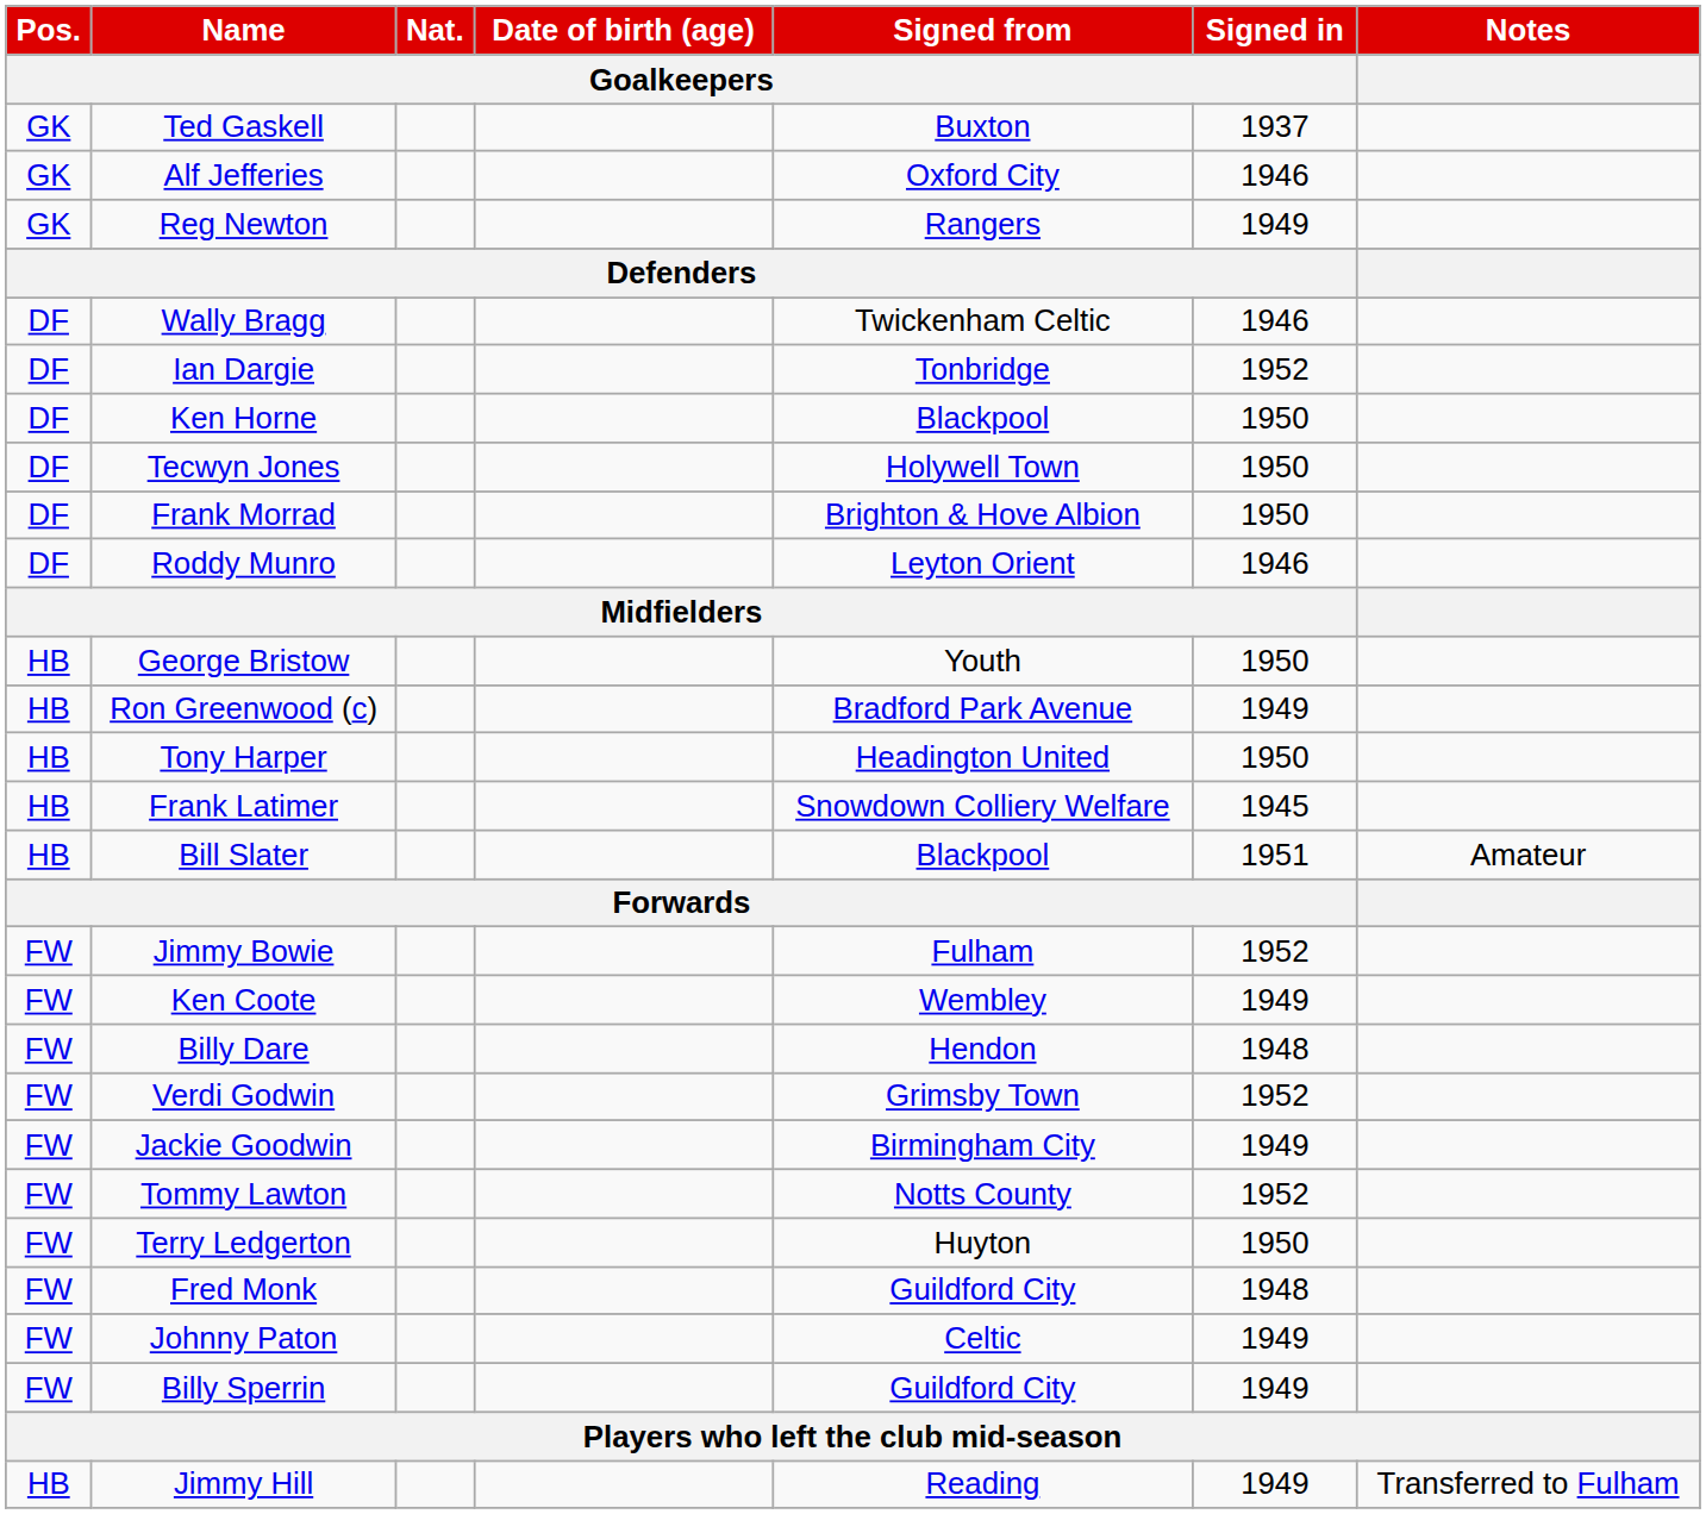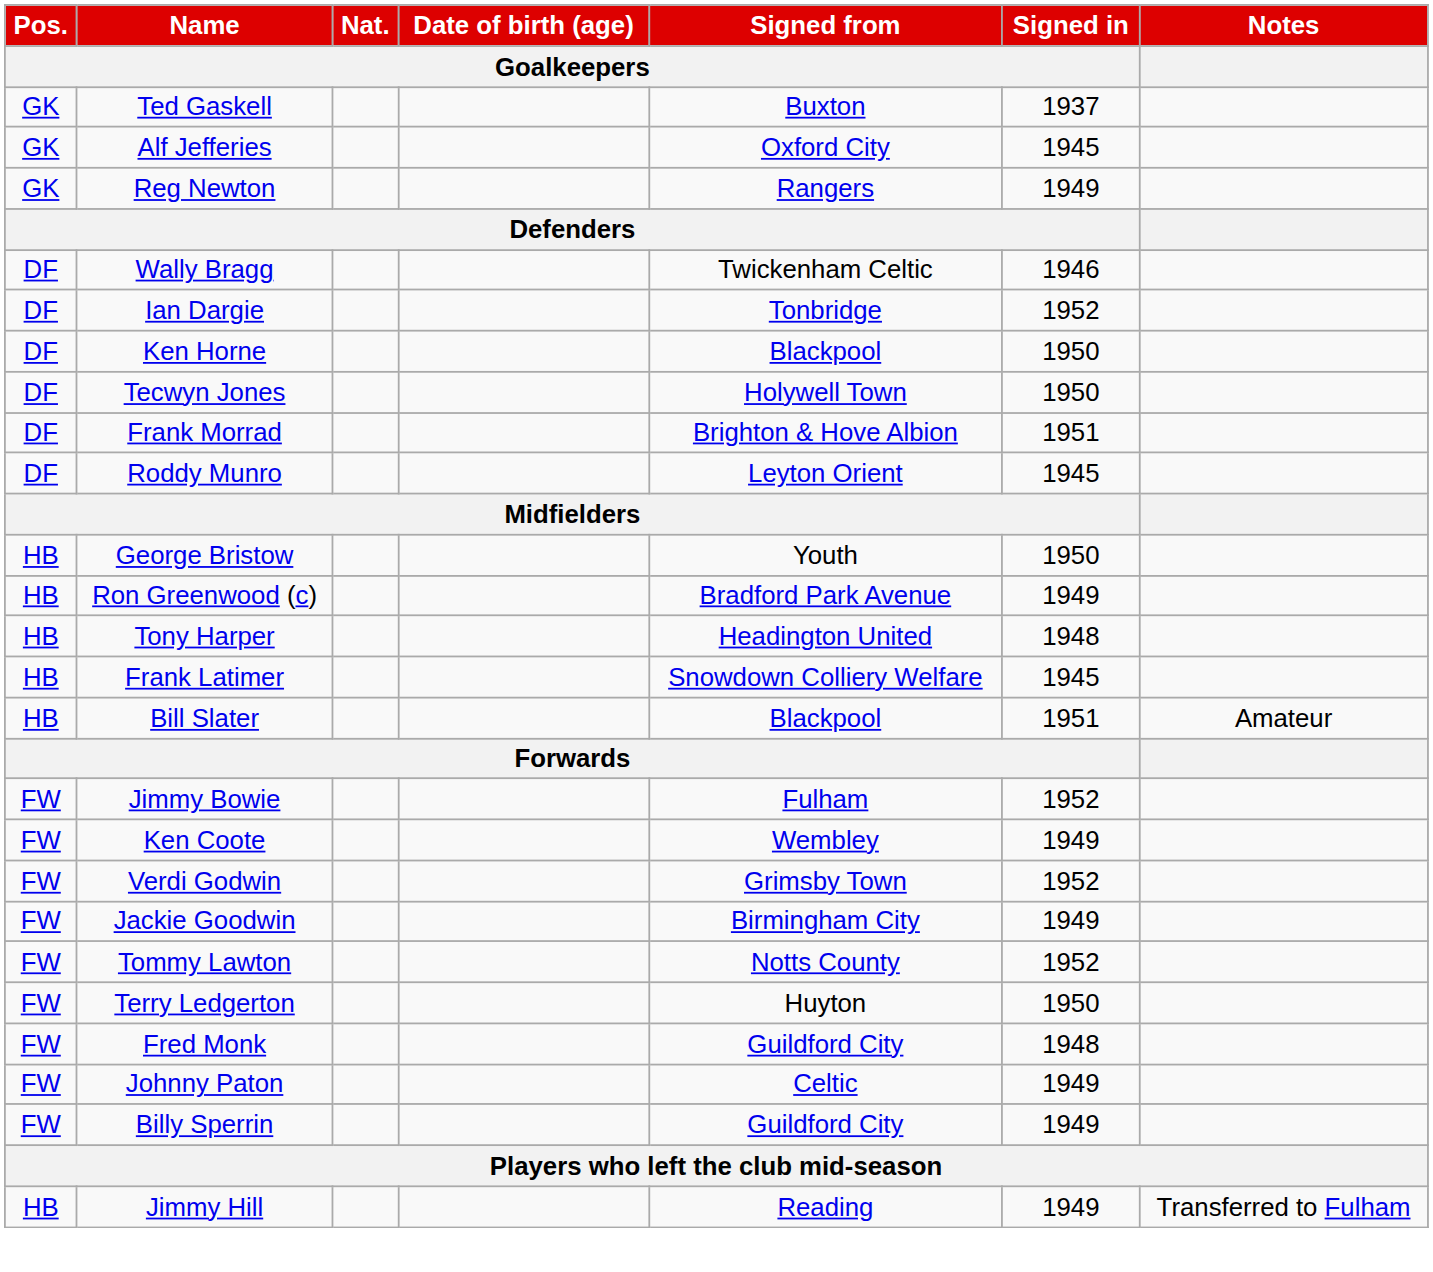 <table class="wikitable"  style="text-align:center; font-size:90%; width:90%;">
 <tr>
 <th style="background:#d00; color:white; text-align:center;">Pos.</th>
 <th style="background:#d00; color:white; text-align:center;">Name</th>
 <th style="background:#d00; color:white; text-align:center;">Nat.</th>
 <th style="background:#d00; color:white; text-align:center;">Date of birth (age)</th>
 <th style="background:#d00; color:white; text-align:center;">Signed from</th>
 <th style="background:#d00; color:white; text-align:center;">Signed in</th>
 <th style="background:#d00; color:white; text-align:center;">Notes</th>
 </tr>
 <tr>
 <th colspan="6">Goalkeepers</th>
 <th></th>
 </tr>
 <tr>
 <td><a href='#'>GK</a></td>
 <td><a href='#'>Ted Gaskell</a></td>
 <td></td>
 <td></td>
 <td><a href='#'>Buxton</a></td>
 <td>1937</td>
 <td></td>
 </tr>
 <tr>
 <td><a href='#'>GK</a></td>
 <td><a href='#'>Alf Jefferies</a></td>
 <td></td>
 <td></td>
 <td><a href='#'>Oxford City</a></td>
-<td>1946</td>
+<td>1945</td>
 <td></td>
 </tr>
 <tr>
 <td><a href='#'>GK</a></td>
 <td><a href='#'>Reg Newton</a></td>
 <td></td>
 <td></td>
 <td><a href='#'>Rangers</a></td>
 <td>1949</td>
 <td></td>
 </tr>
 <tr>
 <th colspan="6">Defenders</th>
 <th></th>
 </tr>
 <tr>
 <td><a href='#'>DF</a></td>
 <td><a href='#'>Wally Bragg</a></td>
 <td></td>
 <td></td>
 <td>Twickenham Celtic</td>
 <td>1946</td>
 <td></td>
 </tr>
 <tr>
 <td><a href='#'>DF</a></td>
 <td><a href='#'>Ian Dargie</a></td>
 <td></td>
 <td></td>
 <td><a href='#'>Tonbridge</a></td>
 <td>1952</td>
 <td></td>
 </tr>
 <tr>
 <td><a href='#'>DF</a></td>
 <td><a href='#'>Ken Horne</a></td>
 <td></td>
 <td></td>
 <td><a href='#'>Blackpool</a></td>
 <td>1950</td>
 <td></td>
 </tr>
 <tr>
 <td><a href='#'>DF</a></td>
 <td><a href='#'>Tecwyn Jones</a></td>
 <td></td>
 <td></td>
 <td><a href='#'>Holywell Town</a></td>
 <td>1950</td>
 <td></td>
 </tr>
 <tr>
 <td><a href='#'>DF</a></td>
 <td><a href='#'>Frank Morrad</a></td>
 <td></td>
 <td></td>
 <td><a href='#'>Brighton & Hove Albion</a></td>
-<td>1950</td>
+<td>1951</td>
 <td></td>
 </tr>
 <tr>
 <td><a href='#'>DF</a></td>
 <td><a href='#'>Roddy Munro</a></td>
 <td></td>
 <td></td>
 <td><a href='#'>Leyton Orient</a></td>
-<td>1946</td>
+<td>1945</td>
 <td></td>
 </tr>
 <tr>
 <th colspan="6">Midfielders</th>
 <th></th>
 </tr>
 <tr>
 <td><a href='#'>HB</a></td>
 <td><a href='#'>George Bristow</a></td>
 <td></td>
 <td></td>
 <td>Youth</td>
 <td>1950</td>
 <td></td>
 </tr>
 <tr>
 <td><a href='#'>HB</a></td>
 <td><a href='#'>Ron Greenwood</a> (<a href='#'>c</a>)</td>
 <td></td>
 <td></td>
 <td><a href='#'>Bradford Park Avenue</a></td>
 <td>1949</td>
 <td></td>
 </tr>
 <tr>
 <td><a href='#'>HB</a></td>
 <td><a href='#'>Tony Harper</a></td>
 <td></td>
 <td></td>
 <td><a href='#'>Headington United</a></td>
-<td>1950</td>
+<td>1948</td>
 <td></td>
 </tr>
 <tr>
 <td><a href='#'>HB</a></td>
 <td><a href='#'>Frank Latimer</a></td>
 <td></td>
 <td></td>
 <td><a href='#'>Snowdown Colliery Welfare</a></td>
 <td>1945</td>
 <td></td>
 </tr>
 <tr>
 <td><a href='#'>HB</a></td>
 <td><a href='#'>Bill Slater</a></td>
 <td></td>
 <td></td>
 <td><a href='#'>Blackpool</a></td>
 <td>1951</td>
 <td>Amateur</td>
 </tr>
 <tr>
 <th colspan="6">Forwards</th>
 <th></th>
 </tr>
 <tr>
 <td><a href='#'>FW</a></td>
 <td><a href='#'>Jimmy Bowie</a></td>
 <td></td>
 <td></td>
 <td><a href='#'>Fulham</a></td>
 <td>1952</td>
 <td></td>
 </tr>
 <tr>
 <td><a href='#'>FW</a></td>
 <td><a href='#'>Ken Coote</a></td>
 <td></td>
 <td></td>
 <td><a href='#'>Wembley</a></td>
 <td>1949</td>
-<td></td>
-</tr>
-<tr>
-<td><a href='#'>FW</a></td>
-<td><a href='#'>Billy Dare</a></td>
-<td></td>
-<td></td>
-<td><a href='#'>Hendon</a></td>
-<td>1948</td>
 <td></td>
 </tr>
 <tr>
 <td><a href='#'>FW</a></td>
 <td><a href='#'>Verdi Godwin</a></td>
 <td></td>
 <td></td>
 <td><a href='#'>Grimsby Town</a></td>
 <td>1952</td>
 <td></td>
 </tr>
 <tr>
 <td><a href='#'>FW</a></td>
 <td><a href='#'>Jackie Goodwin</a></td>
 <td></td>
 <td></td>
 <td><a href='#'>Birmingham City</a></td>
 <td>1949</td>
 <td></td>
 </tr>
 <tr>
 <td><a href='#'>FW</a></td>
 <td><a href='#'>Tommy Lawton</a></td>
 <td></td>
 <td></td>
 <td><a href='#'>Notts County</a></td>
 <td>1952</td>
 <td></td>
 </tr>
 <tr>
 <td><a href='#'>FW</a></td>
 <td><a href='#'>Terry Ledgerton</a></td>
 <td></td>
 <td></td>
 <td>Huyton</td>
 <td>1950</td>
 <td></td>
 </tr>
 <tr>
 <td><a href='#'>FW</a></td>
 <td><a href='#'>Fred Monk</a></td>
 <td></td>
 <td></td>
 <td><a href='#'>Guildford City</a></td>
 <td>1948</td>
 <td></td>
 </tr>
 <tr>
 <td><a href='#'>FW</a></td>
 <td><a href='#'>Johnny Paton</a></td>
 <td></td>
 <td></td>
 <td><a href='#'>Celtic</a></td>
 <td>1949</td>
 <td></td>
 </tr>
 <tr>
 <td><a href='#'>FW</a></td>
 <td><a href='#'>Billy Sperrin</a></td>
 <td></td>
 <td></td>
 <td><a href='#'>Guildford City</a></td>
 <td>1949</td>
 <td></td>
 </tr>
 <tr>
 <th colspan="7">Players who left the club mid-season</th>
 </tr>
 <tr>
 <td><a href='#'>HB</a></td>
 <td><a href='#'>Jimmy Hill</a></td>
 <td></td>
 <td></td>
 <td><a href='#'>Reading</a></td>
 <td>1949</td>
 <td>Transferred to <a href='#'>Fulham</a></td>
 </tr>
 </table>
